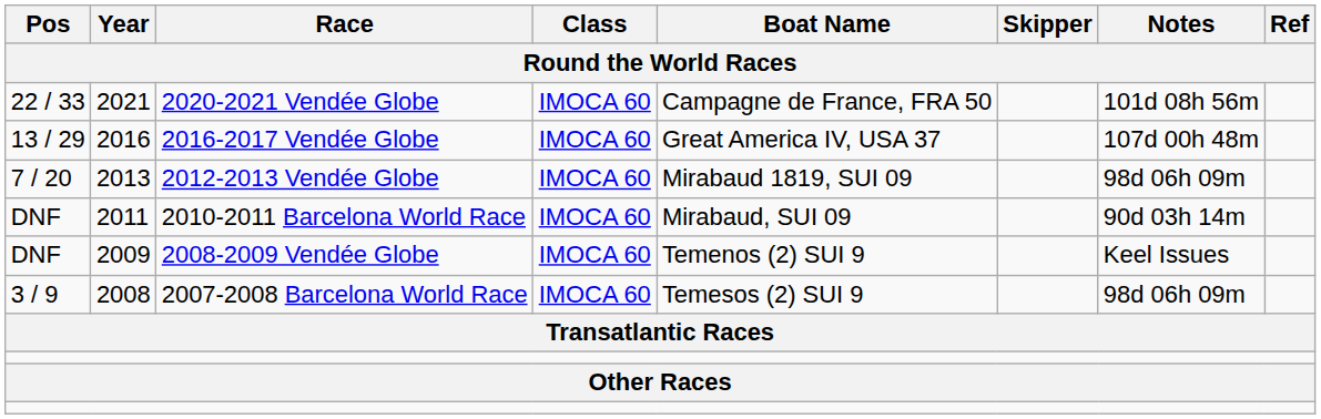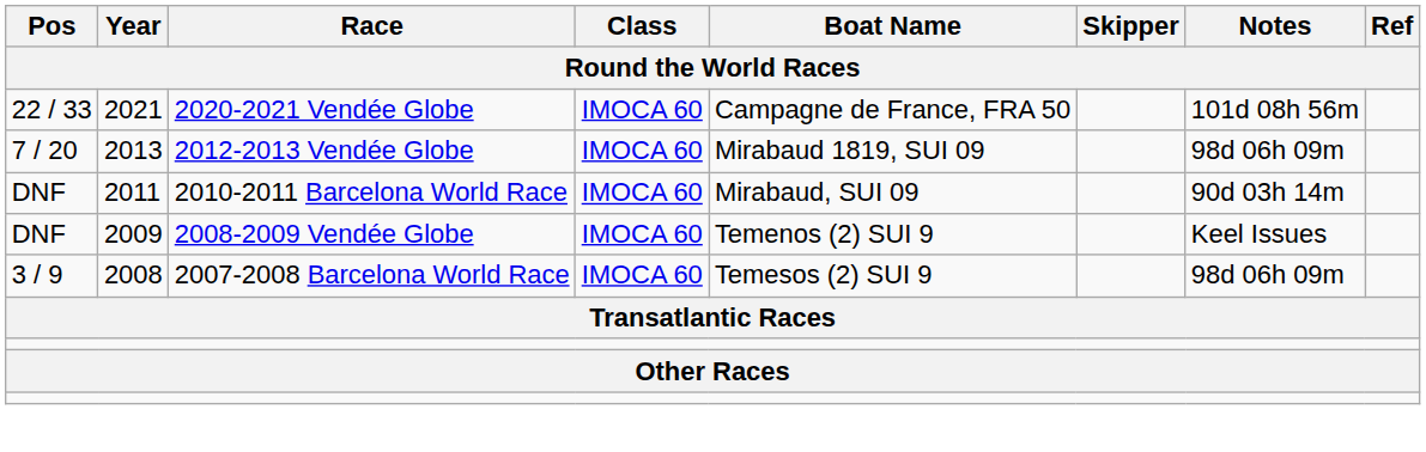 <table class="wikitable sortable">
 <tr>
 <th>Pos</th>
 <th>Year</th>
 <th>Race</th>
 <th>Class</th>
 <th>Boat Name</th>
 <th>Skipper</th>
 <th>Notes</th>
 <th>Ref</th>
 </tr>
 <tr>
 <th colspan = 8><strong>Round the World Races</strong></th>
 </tr>
 <tr>
 <td>22 / 33</td>
 <td>2021</td>
 <td><a href='#'>2020-2021 Vendée Globe</a></td>
 <td><a href='#'>IMOCA 60</a></td>
 <td>Campagne de France, FRA 50</td>
 <td></td>
 <td>101d 08h 56m</td>
-<td></td>
-</tr>
-<tr>
-<td>13 / 29</td>
-<td>2016</td>
-<td><a href='#'>2016-2017 Vendée Globe</a></td>
-<td><a href='#'>IMOCA 60</a></td>
-<td>Great America IV, USA 37</td>
-<td></td>
-<td>107d 00h 48m</td>
 <td></td>
 </tr>
 <tr>
 <td>7 / 20</td>
 <td>2013</td>
 <td><a href='#'>2012-2013 Vendée Globe</a></td>
 <td><a href='#'>IMOCA 60</a></td>
 <td>Mirabaud 1819, SUI 09</td>
 <td></td>
 <td>98d 06h 09m</td>
 <td></td>
 </tr>
 <tr>
 <td>DNF</td>
 <td>2011</td>
 <td>2010-2011 <a href='#'>Barcelona World Race</a></td>
 <td><a href='#'>IMOCA 60</a></td>
 <td>Mirabaud, SUI 09</td>
 <td><br></td>
 <td>90d 03h 14m</td>
 <td></td>
 </tr>
 <tr>
 <td>DNF</td>
 <td>2009</td>
 <td><a href='#'>2008-2009 Vendée Globe</a></td>
 <td><a href='#'>IMOCA 60</a></td>
 <td>Temenos (2) SUI 9</td>
 <td></td>
 <td>Keel Issues</td>
 <td></td>
 </tr>
 <tr>
 <td>3 / 9</td>
 <td>2008</td>
 <td>2007-2008 <a href='#'>Barcelona World Race</a></td>
 <td><a href='#'>IMOCA 60</a></td>
 <td>Temesos (2) SUI 9</td>
 <td><br></td>
 <td>98d 06h 09m</td>
 <td></td>
 </tr>
 <tr>
 <th colspan = 8><strong>Transatlantic Races</strong></th>
 </tr>
 <tr>
 <td colspan="8"></td>
 </tr>
 <tr>
 <th colspan = 8><strong>Other Races</strong></th>
 </tr>
 <tr>
 <td colspan="8"></td>
 </tr>
 </table>
